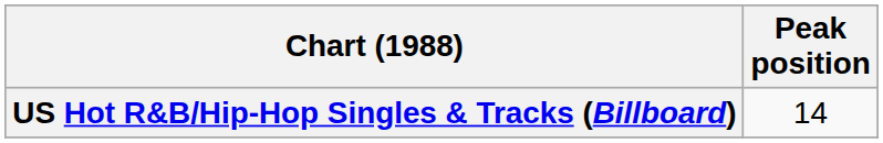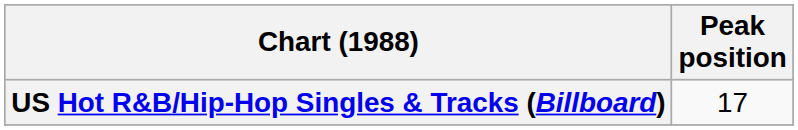 <table class="wikitable plainrowheaders">
 <tr>
 <th scope="col">Chart (1988)</th>
 <th scope="col">Peak<br>position</th>
 </tr>
 <tr>
 <th scope="row">US <a href='#'>Hot R&B/Hip-Hop Singles & Tracks</a> (<em><a href='#'>Billboard</a></em>)</th>
-<td align=center>14</td>
+<td align=center>17</td>
 </tr>
 </table>
